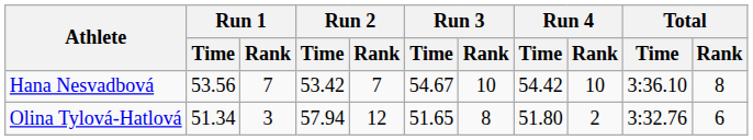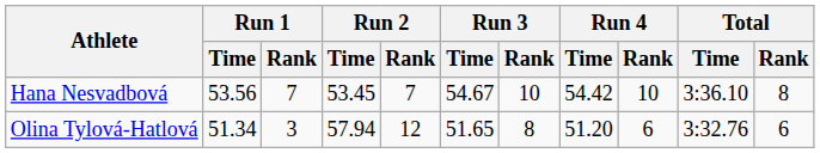 <table class="wikitable" border="1" style="font-size:90%">
 <tr>
 <th rowspan="2">Athlete</th>
 <th colspan="2">Run 1</th>
 <th colspan="2">Run 2</th>
 <th colspan="2">Run 3</th>
 <th colspan="2">Run 4</th>
 <th colspan="2">Total</th>
 </tr>
 <tr>
 <th>Time</th>
 <th>Rank</th>
 <th>Time</th>
 <th>Rank</th>
 <th>Time</th>
 <th>Rank</th>
 <th>Time</th>
 <th>Rank</th>
 <th>Time</th>
 <th>Rank</th>
 </tr>
 <tr>
 <td><a href='#'>Hana Nesvadbová</a></td>
 <td align="center">53.56</td>
 <td align="center">7</td>
-<td align="center">53.42</td>
+<td align="center">53.45</td>
 <td align="center">7</td>
 <td align="center">54.67</td>
 <td align="center">10</td>
 <td align="center">54.42</td>
 <td align="center">10</td>
 <td align="center">3:36.10</td>
 <td align="center">8</td>
 </tr>
 <tr>
 <td><a href='#'>Olina Tylová-Hatlová</a></td>
 <td align="center">51.34</td>
 <td align="center">3</td>
 <td align="center">57.94</td>
 <td align="center">12</td>
 <td align="center">51.65</td>
 <td align="center">8</td>
-<td align="center">51.80</td>
-<td align="center">2</td>
+<td align="center">51.20</td>
+<td align="center">6</td>
 <td align="center">3:32.76</td>
 <td align="center">6</td>
 </tr>
 </table>
